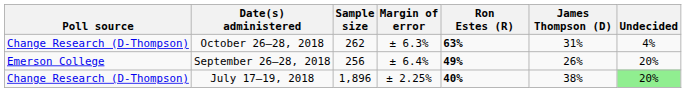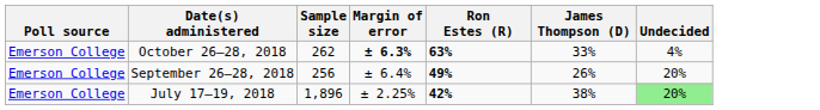 <table class="wikitable">
 <tr valign= bottom>
 <th>Poll source</th>
 <th>Date(s)<br>administered</th>
 <th>Sample<br>size</th>
 <th>Margin of<br>error</th>
 <th style="width:100px;">Ron<br>Estes (R)</th>
 <th style="width:100px;">James<br>Thompson (D)</th>
 <th>Undecided</th>
 </tr>
 <tr>
-<td><a href='#'>Change Research (D-Thompson)</a></td>
+<td><a href='#'>Emerson College</a></td>
 <td align=center>October 26–28, 2018</td>
 <td align=center>262</td>
-<td align=center>± 6.3%</td>
+<td align=center><strong>± 6.3%</strong></td>
 <td><strong>63%</strong></td>
-<td align=center>31%</td>
+<td align=center>33%</td>
 <td align=center>4%</td>
 </tr>
 <tr>
 <td><a href='#'>Emerson College</a></td>
 <td align=center>September 26–28, 2018</td>
 <td align=center>256</td>
 <td align=center>± 6.4%</td>
 <td><strong>49%</strong></td>
 <td align=center>26%</td>
 <td align=center>20%</td>
 </tr>
 <tr>
-<td><a href='#'>Change Research (D-Thompson)</a></td>
+<td><a href='#'>Emerson College</a></td>
 <td align=center>July 17–19, 2018</td>
 <td align=center>1,896</td>
 <td align=center>± 2.25%</td>
-<td><strong>40%</strong></td>
+<td><strong>42%</strong></td>
 <td align=center>38%</td>
 <td align=center style="background: lightgreen;">20%</td>
 </tr>
 </table>
